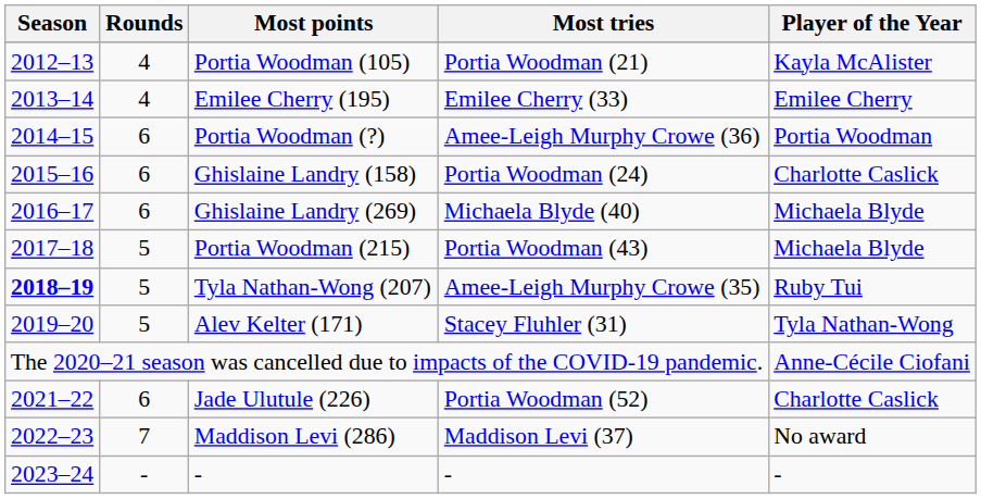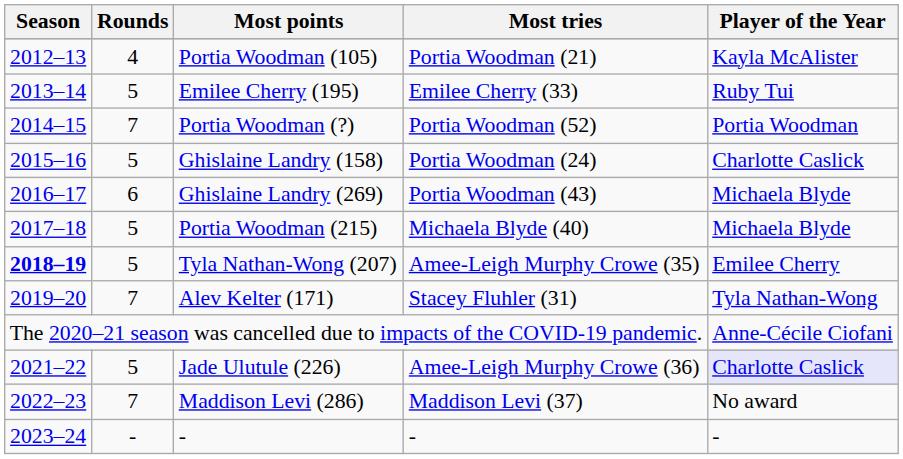 <table class = "wikitable sortable">
 <tr>
 <th>Season</th>
 <th>Rounds</th>
 <th>Most points</th>
 <th>Most tries</th>
 <th>Player of the Year</th>
 </tr>
 <tr>
 </tr>
 <tr>
 <td align=center><a href='#'>2012–13</a></td>
 <td align=center>4</td>
 <td> <a href='#'>Portia Woodman</a> (105)</td>
 <td> <a href='#'>Portia Woodman</a> (21)</td>
 <td> <a href='#'>Kayla McAlister</a></td>
 </tr>
 <tr>
 <td align=center><a href='#'>2013–14</a></td>
-<td align=center>4</td>
+<td align=center>5</td>
 <td> <a href='#'>Emilee Cherry</a> (195)</td>
 <td> <a href='#'>Emilee Cherry</a> (33)</td>
-<td> <a href='#'>Emilee Cherry</a></td>
+<td> <a href='#'>Ruby Tui</a></td>
 </tr>
 <tr>
 <td align=center><a href='#'>2014–15</a></td>
-<td align=center>6</td>
+<td align=center>7</td>
 <td> <a href='#'>Portia Woodman</a> (?)</td>
-<td> <a href='#'>Amee-Leigh Murphy Crowe</a> (36)</td>
+<td> <a href='#'>Portia Woodman</a> (52)</td>
 <td> <a href='#'>Portia Woodman</a></td>
 </tr>
 <tr>
 <td align=center><a href='#'>2015–16</a></td>
-<td align=center>6</td>
+<td align=center>5</td>
 <td> <a href='#'>Ghislaine Landry</a> (158)</td>
 <td> <a href='#'>Portia Woodman</a> (24)</td>
 <td> <a href='#'>Charlotte Caslick</a></td>
 </tr>
 <tr>
 <td align=center><a href='#'>2016–17</a></td>
 <td align=center>6</td>
 <td> <a href='#'>Ghislaine Landry</a> (269)</td>
-<td> <a href='#'>Michaela Blyde</a> (40)</td>
+<td> <a href='#'>Portia Woodman</a> (43)</td>
 <td> <a href='#'>Michaela Blyde</a></td>
 </tr>
 <tr>
 <td align=center><a href='#'>2017–18</a></td>
 <td align=center>5</td>
 <td> <a href='#'>Portia Woodman</a> (215)</td>
-<td> <a href='#'>Portia Woodman</a> (43)</td>
+<td> <a href='#'>Michaela Blyde</a> (40)</td>
 <td> <a href='#'>Michaela Blyde</a></td>
 </tr>
 <tr>
 <td align=center><strong><a href='#'>2018–19</a></strong></td>
 <td align=center>5</td>
 <td> <a href='#'>Tyla Nathan-Wong</a> (207)</td>
 <td> <a href='#'>Amee-Leigh Murphy Crowe</a> (35)</td>
-<td> <a href='#'>Ruby Tui</a></td>
+<td> <a href='#'>Emilee Cherry</a></td>
 </tr>
 <tr>
 <td align=center><a href='#'>2019–20</a></td>
-<td align=center>5</td>
+<td align=center>7</td>
 <td> <a href='#'>Alev Kelter</a> (171)</td>
 <td> <a href='#'>Stacey Fluhler</a> (31)</td>
 <td> <a href='#'>Tyla Nathan-Wong</a></td>
 </tr>
 <tr>
 <td colspan="4" align="center">The <a href='#'>2020–21 season</a> was cancelled due to <a href='#'>impacts of the COVID-19 pandemic</a>.</td>
 <td> <a href='#'>Anne-Cécile Ciofani</a></td>
 </tr>
 <tr>
 <td align=center><a href='#'>2021–22</a></td>
-<td align=center>6</td>
+<td align=center>5</td>
 <td> <a href='#'>Jade Ulutule</a> (226)</td>
-<td> <a href='#'>Portia Woodman</a> (52)</td>
-<td> <a href='#'>Charlotte Caslick</a></td>
+<td> <a href='#'>Amee-Leigh Murphy Crowe</a> (36)</td>
+<td style="background: lavender;"> <a href='#'>Charlotte Caslick</a></td>
 </tr>
 <tr>
 <td align=center><a href='#'>2022–23</a></td>
 <td align=center>7</td>
 <td> <a href='#'>Maddison Levi</a> (286)</td>
 <td> <a href='#'>Maddison Levi</a> (37)</td>
 <td>No award</td>
 </tr>
 <tr>
 <td align=center><a href='#'>2023–24</a></td>
 <td align=center>-</td>
 <td>-</td>
 <td>-</td>
 <td>-</td>
 </tr>
 </table>
